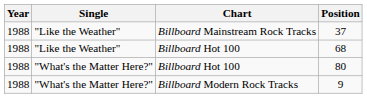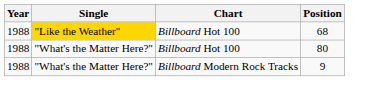 <table class="wikitable">
 <tr>
 <th>Year</th>
 <th>Single</th>
 <th>Chart</th>
 <th>Position</th>
 </tr>
 <tr>
 <td align="center">1988</td>
-<td>"Like the Weather"</td>
-<td><em>Billboard</em> Mainstream Rock Tracks</td>
-<td align="center">37</td>
-</tr>
-<tr>
-<td align="center">1988</td>
-<td>"Like the Weather"</td>
+<td style="background: gold;">"Like the Weather"</td>
 <td><em>Billboard</em> Hot 100</td>
 <td align="center">68</td>
 </tr>
 <tr>
 <td align="center">1988</td>
 <td>"What's the Matter Here?"</td>
 <td><em>Billboard</em> Hot 100</td>
 <td align="center">80</td>
 </tr>
 <tr>
 <td align="center">1988</td>
 <td>"What's the Matter Here?"</td>
 <td><em>Billboard</em> Modern Rock Tracks</td>
 <td align="center">9</td>
 </tr>
 </table>
